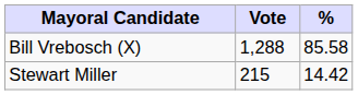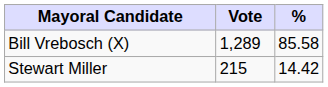 <table class="wikitable">
 <tr>
 <th style="background:#ddf; width:200px;">Mayoral Candidate</th>
 <th style="background:#ddf; width:50px;">Vote</th>
 <th style="background:#ddf; width:30px;">%</th>
 </tr>
 <tr>
 <td>Bill Vrebosch (X)</td>
-<td>1,288</td>
+<td>1,289</td>
 <td>85.58</td>
 </tr>
 <tr>
 <td>Stewart Miller</td>
 <td>215</td>
 <td>14.42</td>
 </tr>
 </table>
